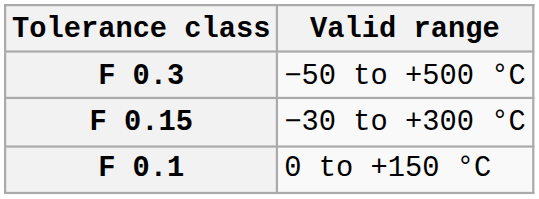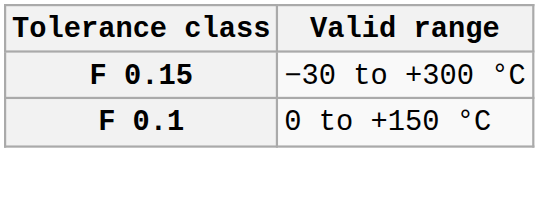 <table class="wikitable">
 <tr>
 <th>Tolerance class</th>
 <th>Valid range</th>
-</tr>
-<tr>
-<th>F 0.3</th>
-<td>−50 to +500 °C</td>
 </tr>
 <tr>
 <th>F 0.15</th>
 <td>−30 to +300 °C</td>
 </tr>
 <tr>
 <th>F 0.1</th>
 <td>0 to +150 °C</td>
 </tr>
 </table>
